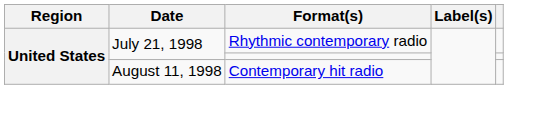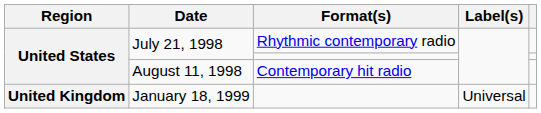 <table class="wikitable plainrowheaders">
 <tr>
 <th scope="col">Region</th>
 <th scope="col">Date</th>
 <th scope="col">Format(s)</th>
 <th scope="col">Label(s)</th>
 <th scope="col"></th>
 </tr>
 <tr>
 <th scope="row" rowspan="3">United States</th>
 <td rowspan="2">July 21, 1998</td>
 <td><a href='#'>Rhythmic contemporary</a> radio</td>
 <td rowspan="3"></td>
 <td align="center"></td>
 </tr>
 <tr>
 <td></td>
 <td align="center"></td>
 </tr>
 <tr>
 <td>August 11, 1998</td>
 <td><a href='#'>Contemporary hit radio</a></td>
 <td align="center"></td>
 </tr>
+<tr>
+<th scope="row">United Kingdom</th>
+<td>January 18, 1999</td>
+<td></td>
+<td>Universal</td>
+<td align="center"></td>
+</tr>
 </table>
